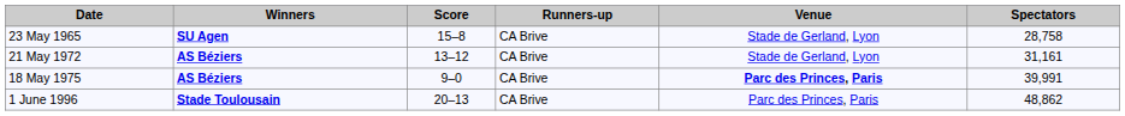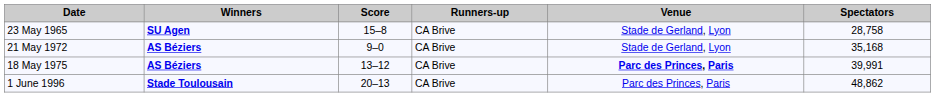 <table bgcolor="#f7f8ff" cellpadding="4" width="90%" cellspacing="0" border="1" style="font-size: 100%; border: grey solid 1px; border-collapse: collapse;">
 <tr bgcolor="#CCCCCC">
 <td align=center><strong>Date</strong></td>
 <td align=center><strong>Winners</strong></td>
 <td align=center><strong>Score</strong></td>
 <td align=center><strong>Runners-up</strong></td>
 <td align=center><strong>Venue</strong></td>
 <td align=center><strong>Spectators</strong></td>
 </tr>
 <tr>
 <td>23 May 1965</td>
 <td><strong><a href='#'>SU Agen</a></strong></td>
 <td align=center>15–8</td>
 <td>CA Brive</td>
 <td align=center><a href='#'>Stade de Gerland</a>, <a href='#'>Lyon</a></td>
 <td align=center>28,758</td>
 </tr>
 <tr>
 <td>21 May 1972</td>
 <td><strong><a href='#'>AS Béziers</a></strong></td>
-<td align=center>13–12</td>
+<td align=center>9–0</td>
 <td>CA Brive</td>
 <td align=center><a href='#'>Stade de Gerland</a>, <a href='#'>Lyon</a></td>
-<td align=center>31,161</td>
+<td align=center>35,168</td>
 </tr>
 <tr>
 <td>18 May 1975</td>
 <td><strong><a href='#'>AS Béziers</a></strong></td>
-<td align=center>9–0</td>
+<td align=center>13–12</td>
 <td>CA Brive</td>
 <td align=center><strong><a href='#'>Parc des Princes</a>, <a href='#'>Paris</a></strong></td>
 <td align=center>39,991</td>
 </tr>
 <tr>
 <td>1 June 1996</td>
 <td><strong><a href='#'>Stade Toulousain</a></strong></td>
 <td align=center>20–13</td>
 <td>CA Brive</td>
 <td align=center><a href='#'>Parc des Princes</a>, <a href='#'>Paris</a></td>
 <td align=center>48,862</td>
 </tr>
 </table>
